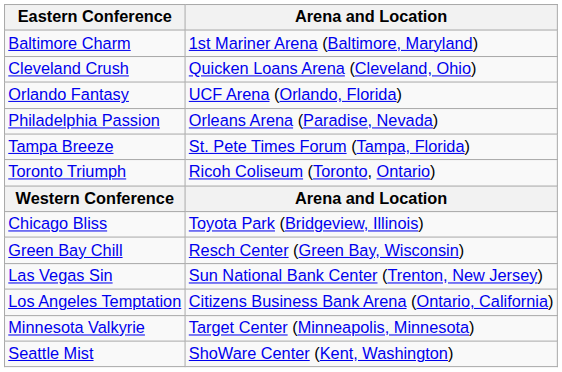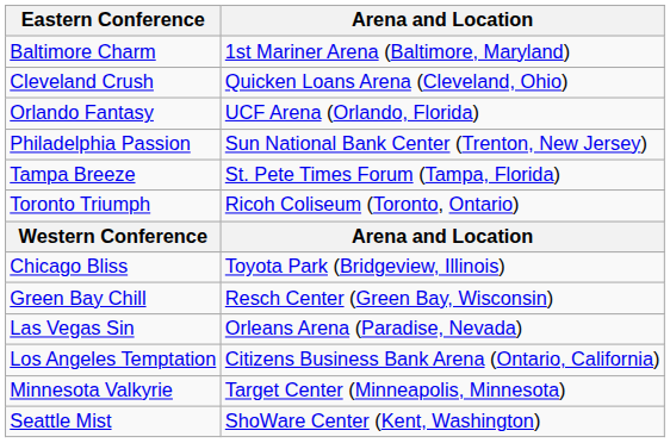 <table class="wikitable">
 <tr>
 <th>Eastern Conference</th>
 <th>Arena and Location</th>
 </tr>
 <tr>
 <td><a href='#'>Baltimore Charm</a></td>
 <td><a href='#'>1st Mariner Arena</a> (<a href='#'>Baltimore, Maryland</a>)</td>
 </tr>
 <tr>
 <td><a href='#'>Cleveland Crush</a></td>
 <td><a href='#'>Quicken Loans Arena</a> (<a href='#'>Cleveland, Ohio</a>)</td>
 </tr>
 <tr>
 <td><a href='#'>Orlando Fantasy</a></td>
 <td><a href='#'>UCF Arena</a> (<a href='#'>Orlando, Florida</a>)</td>
 </tr>
 <tr>
 <td><a href='#'>Philadelphia Passion</a></td>
-<td><a href='#'>Orleans Arena</a> (<a href='#'>Paradise, Nevada</a>)</td>
+<td><a href='#'>Sun National Bank Center</a> (<a href='#'>Trenton, New Jersey</a>)</td>
 </tr>
 <tr>
 <td><a href='#'>Tampa Breeze</a></td>
 <td><a href='#'>St. Pete Times Forum</a> (<a href='#'>Tampa, Florida</a>)</td>
 </tr>
 <tr>
 <td><a href='#'>Toronto Triumph</a></td>
 <td><a href='#'>Ricoh Coliseum</a> (<a href='#'>Toronto</a>, <a href='#'>Ontario</a>)</td>
 </tr>
 <tr>
 <th>Western Conference</th>
 <th>Arena and Location</th>
 </tr>
 <tr>
 <td><a href='#'>Chicago Bliss</a></td>
 <td><a href='#'>Toyota Park</a> (<a href='#'>Bridgeview, Illinois</a>)</td>
 </tr>
 <tr>
 <td><a href='#'>Green Bay Chill</a></td>
 <td><a href='#'>Resch Center</a> (<a href='#'>Green Bay, Wisconsin</a>)</td>
 </tr>
 <tr>
 <td><a href='#'>Las Vegas Sin</a></td>
-<td><a href='#'>Sun National Bank Center</a> (<a href='#'>Trenton, New Jersey</a>)</td>
+<td><a href='#'>Orleans Arena</a> (<a href='#'>Paradise, Nevada</a>)</td>
 </tr>
 <tr>
 <td><a href='#'>Los Angeles Temptation</a></td>
 <td><a href='#'>Citizens Business Bank Arena</a> (<a href='#'>Ontario, California</a>)</td>
 </tr>
 <tr>
 <td><a href='#'>Minnesota Valkyrie</a></td>
 <td><a href='#'>Target Center</a> (<a href='#'>Minneapolis, Minnesota</a>)</td>
 </tr>
 <tr>
 <td><a href='#'>Seattle Mist</a></td>
 <td><a href='#'>ShoWare Center</a> (<a href='#'>Kent, Washington</a>)</td>
 </tr>
 </table>
